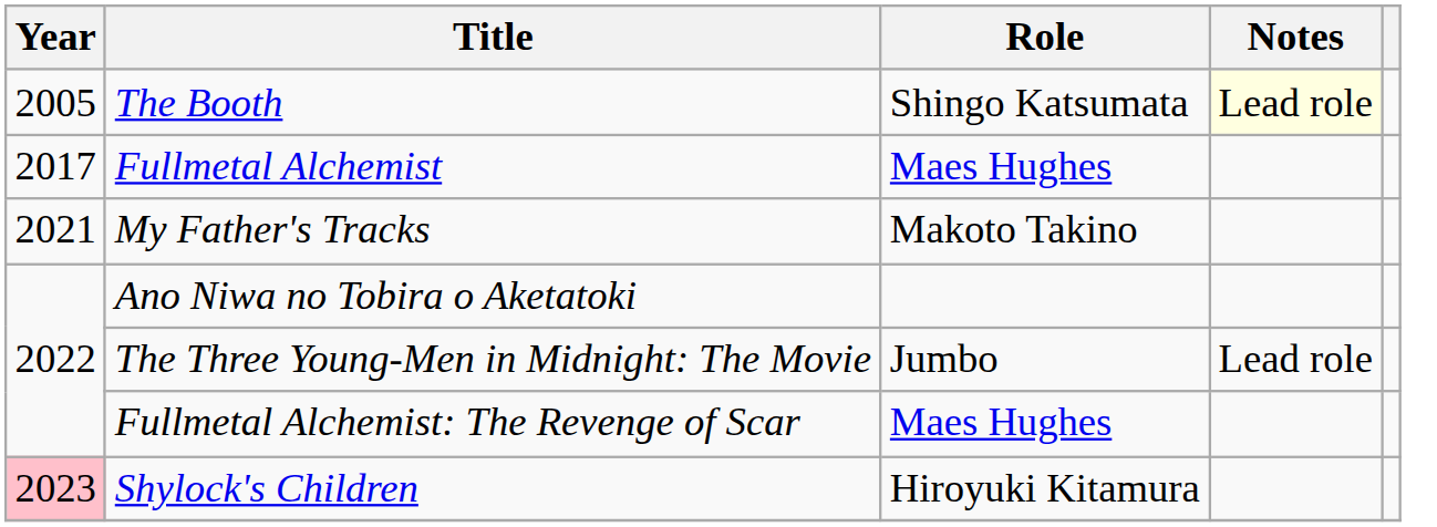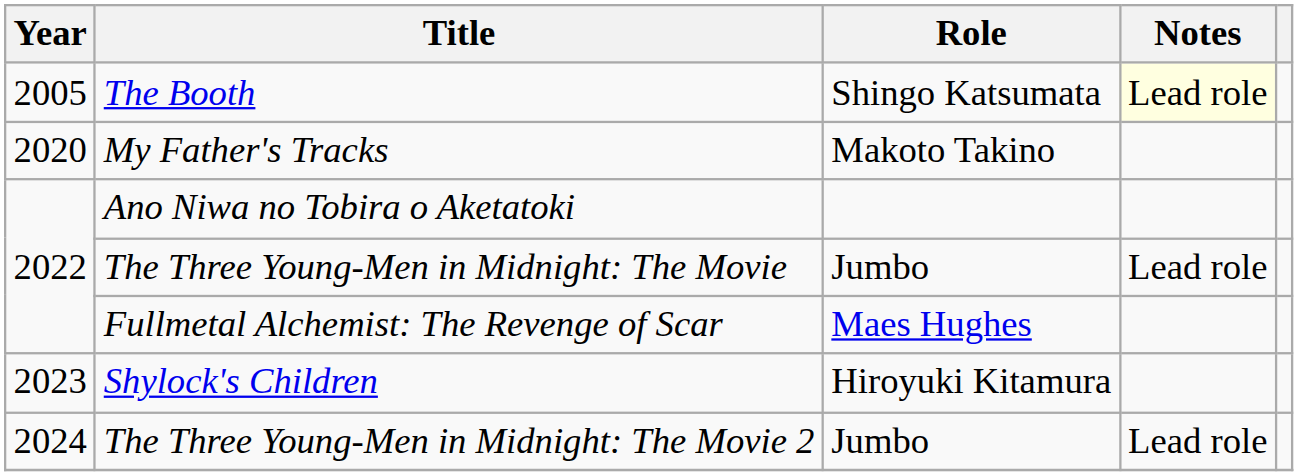 <table class="wikitable">
 <tr>
 <th>Year</th>
 <th>Title</th>
 <th>Role</th>
 <th>Notes</th>
 <th></th>
 </tr>
 <tr>
 <td>2005</td>
 <td><em><a href='#'>The Booth</a></em></td>
 <td>Shingo Katsumata</td>
 <td style="background: lightyellow;">Lead role</td>
 <td></td>
 </tr>
 <tr>
-<td rowspan="1">2017</td>
-<td><em><a href='#'>Fullmetal Alchemist</a></em></td>
-<td><a href='#'>Maes Hughes</a></td>
-<td></td>
-<td></td>
-</tr>
-<tr>
-<td>2021</td>
+<td>2020</td>
 <td><em>My Father's Tracks</em></td>
 <td>Makoto Takino</td>
 <td></td>
 <td></td>
 </tr>
 <tr>
 <td rowspan="3">2022</td>
 <td><em>Ano Niwa no Tobira o Aketatoki</em></td>
 <td></td>
 <td></td>
 <td></td>
 </tr>
 <tr>
 <td><em>The Three Young-Men in Midnight: The Movie</em></td>
 <td>Jumbo</td>
 <td>Lead role</td>
 <td></td>
 </tr>
 <tr>
 <td><em>Fullmetal Alchemist: The Revenge of Scar</em></td>
 <td><a href='#'>Maes Hughes</a></td>
 <td></td>
 <td></td>
 </tr>
 <tr>
-<td style="background: pink;">2023</td>
+<td>2023</td>
 <td><em><a href='#'>Shylock's Children</a></em></td>
 <td>Hiroyuki Kitamura</td>
 <td></td>
 <td></td>
 </tr>
 <tr>
+<td>2024</td>
+<td><em>The Three Young-Men in Midnight: The Movie 2</em></td>
+<td>Jumbo</td>
+<td>Lead role</td>
+<td></td>
+</tr>
+<tr>
 </tr>
 </table>
